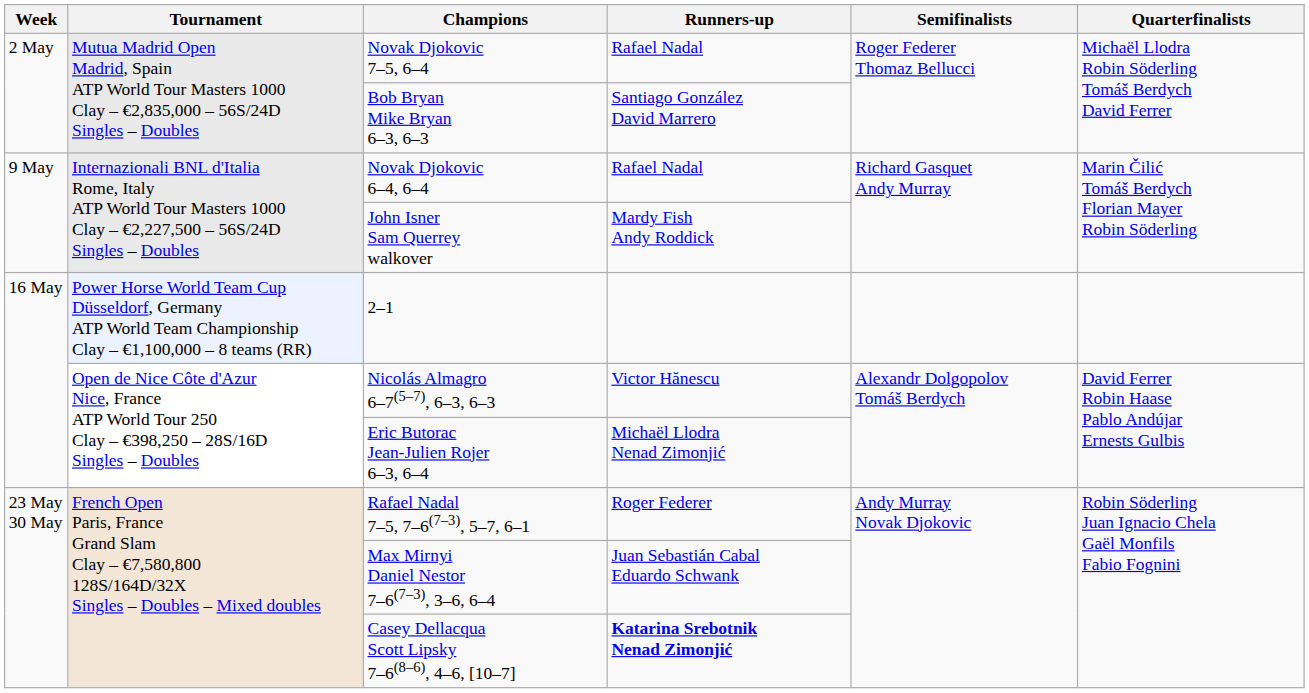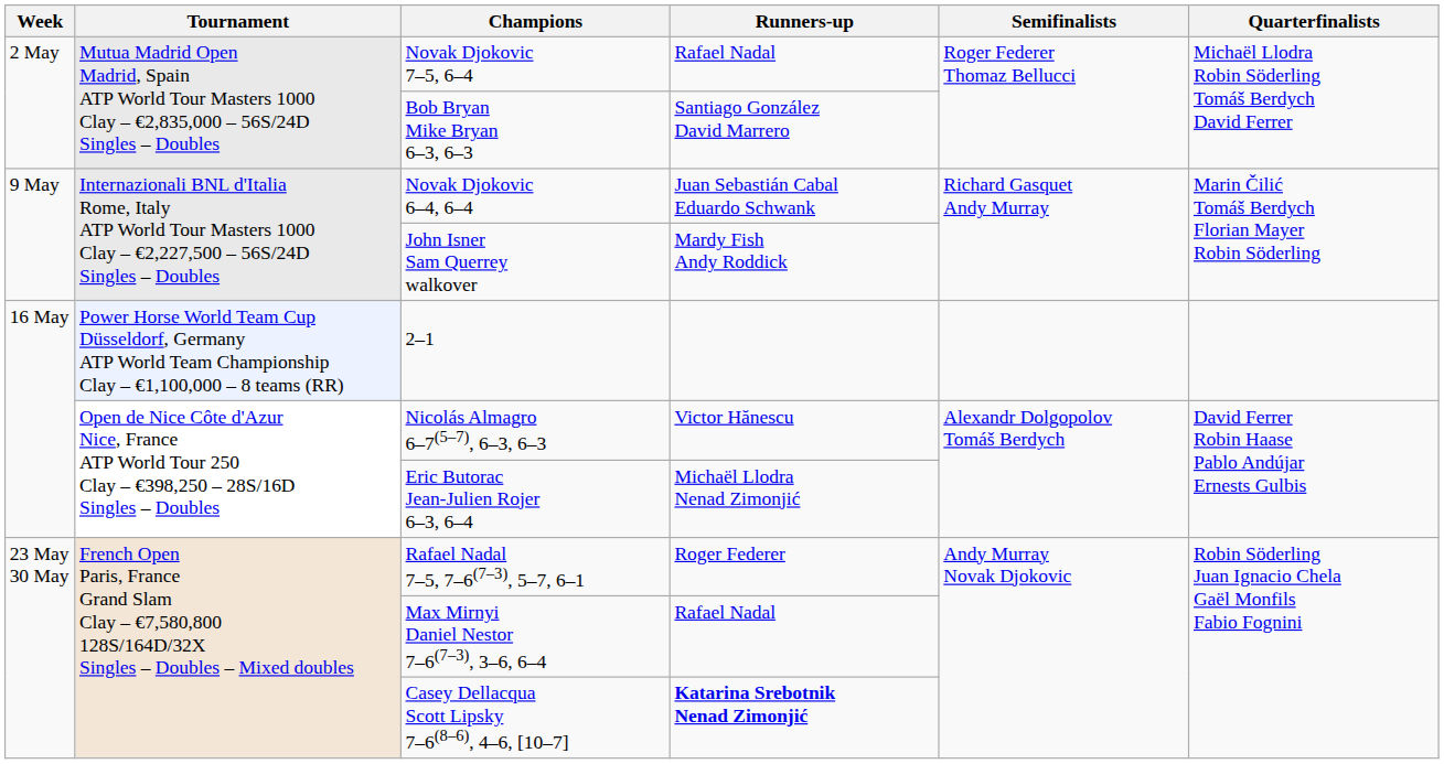 <table class=wikitable style=font-size:95%>
 <tr>
 <th style="width:48px;">Week</th>
 <th style="width:250px;">Tournament</th>
 <th style="width:205px;">Champions</th>
 <th style="width:205px;">Runners-up</th>
 <th style="width:190px;">Semifinalists</th>
 <th style="width:190px;">Quarterfinalists</th>
 </tr>
 <tr valign=top>
 <td rowspan=2>2 May</td>
 <td style="background:#E9E9E9;" rowspan="2"><a href='#'>Mutua Madrid Open</a><br> <a href='#'>Madrid</a>, Spain<br>ATP World Tour Masters 1000<br>Clay – €2,835,000 – 56S/24D<br><a href='#'>Singles</a> – <a href='#'>Doubles</a></td>
 <td> <a href='#'>Novak Djokovic</a><br>7–5, 6–4</td>
 <td> <a href='#'>Rafael Nadal</a></td>
 <td rowspan=2> <a href='#'>Roger Federer</a> <br>  <a href='#'>Thomaz Bellucci</a></td>
 <td rowspan=2> <a href='#'>Michaël Llodra</a> <br> <a href='#'>Robin Söderling</a> <br> <a href='#'>Tomáš Berdych</a> <br> <a href='#'>David Ferrer</a></td>
 </tr>
 <tr valign=top>
 <td> <a href='#'>Bob Bryan</a> <br>  <a href='#'>Mike Bryan</a><br> 6–3, 6–3</td>
 <td> <a href='#'>Santiago González</a> <br>  <a href='#'>David Marrero</a></td>
 </tr>
 <tr valign=top>
 <td rowspan=2>9 May</td>
 <td style="background:#E9E9E9;" rowspan="2"><a href='#'>Internazionali BNL d'Italia</a><br> Rome, Italy<br>ATP World Tour Masters 1000<br>Clay – €2,227,500 – 56S/24D<br><a href='#'>Singles</a> – <a href='#'>Doubles</a></td>
 <td> <a href='#'>Novak Djokovic</a><br>6–4, 6–4</td>
-<td> <a href='#'>Rafael Nadal</a></td>
+<td> <a href='#'>Juan Sebastián Cabal</a> <br>  <a href='#'>Eduardo Schwank</a></td>
 <td rowspan=2> <a href='#'>Richard Gasquet</a> <br>  <a href='#'>Andy Murray</a></td>
 <td rowspan=2> <a href='#'>Marin Čilić</a><br>  <a href='#'>Tomáš Berdych</a> <br> <a href='#'>Florian Mayer</a> <br>  <a href='#'>Robin Söderling</a></td>
 </tr>
 <tr valign=top>
 <td> <a href='#'>John Isner</a> <br>  <a href='#'>Sam Querrey</a><br>walkover</td>
 <td> <a href='#'>Mardy Fish</a> <br>  <a href='#'>Andy Roddick</a></td>
 </tr>
 <tr valign=top>
 <td rowspan=3>16 May</td>
 <td style="background:#ECF2FF;"><a href='#'>Power Horse World Team Cup</a><br> <a href='#'>Düsseldorf</a>, Germany<br>ATP World Team Championship<br>Clay – €1,100,000 – 8 teams (RR)</td>
 <td><br>2–1</td>
 <td></td>
 <td> <br><br><br></td>
 <td> <br><br></td>
 </tr>
 <tr valign=top>
 <td style="background:#fff;" rowspan="2"><a href='#'>Open de Nice Côte d'Azur</a><br> <a href='#'>Nice</a>, France<br>ATP World Tour 250<br>Clay – €398,250 – 28S/16D<br><a href='#'>Singles</a> – <a href='#'>Doubles</a></td>
 <td> <a href='#'>Nicolás Almagro</a><br> 6–7<sup>(5–7)</sup>, 6–3, 6–3</td>
 <td> <a href='#'>Victor Hănescu</a></td>
 <td rowspan=2> <a href='#'>Alexandr Dolgopolov</a><br> <a href='#'>Tomáš Berdych</a></td>
 <td rowspan=2> <a href='#'>David Ferrer</a><br> <a href='#'>Robin Haase</a><br> <a href='#'>Pablo Andújar</a> <br>  <a href='#'>Ernests Gulbis</a></td>
 </tr>
 <tr valign=top>
 <td> <a href='#'>Eric Butorac</a> <br>  <a href='#'>Jean-Julien Rojer</a> <br> 6–3, 6–4</td>
 <td> <a href='#'>Michaël Llodra</a> <br>  <a href='#'>Nenad Zimonjić</a></td>
 </tr>
 <tr valign=top>
 <td rowspan=3>23 May<br>30 May</td>
 <td rowspan="3" style="background:#F3E6D7;"><a href='#'>French Open</a><br> Paris, France<br>Grand Slam<br>Clay – €7,580,800<br>128S/164D/32X<br><a href='#'>Singles</a> – <a href='#'>Doubles</a> – <a href='#'>Mixed doubles</a></td>
 <td> <a href='#'>Rafael Nadal</a><br>7–5, 7–6<sup>(7–3)</sup>, 5–7, 6–1</td>
 <td> <a href='#'>Roger Federer</a></td>
 <td rowspan=3> <a href='#'>Andy Murray</a><br>  <a href='#'>Novak Djokovic</a></td>
 <td rowspan=3> <a href='#'>Robin Söderling</a><br> <a href='#'>Juan Ignacio Chela</a><br> <a href='#'>Gaël Monfils</a><br> <a href='#'>Fabio Fognini</a> <br></td>
 </tr>
 <tr valign=top>
 <td> <a href='#'>Max Mirnyi</a> <br>  <a href='#'>Daniel Nestor</a><br>7–6<sup>(7–3)</sup>, 3–6, 6–4</td>
-<td> <a href='#'>Juan Sebastián Cabal</a> <br>  <a href='#'>Eduardo Schwank</a></td>
+<td> <a href='#'>Rafael Nadal</a></td>
 </tr>
 <tr valign=top>
 <td> <a href='#'>Casey Dellacqua</a> <br>  <a href='#'>Scott Lipsky</a><br> 7–6<sup>(8–6)</sup>, 4–6, [10–7]</td>
 <td><strong> <a href='#'>Katarina Srebotnik</a> <br>  <a href='#'>Nenad Zimonjić</a></strong></td>
 </tr>
 </table>
